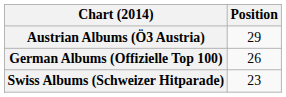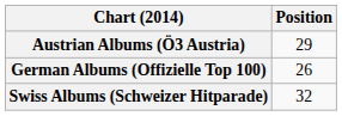 <table class="wikitable sortable plainrowheaders" style="text-align:center">
 <tr>
 <th scope="col">Chart (2014)</th>
 <th scope="col">Position</th>
 </tr>
 <tr>
 <th scope="row">Austrian Albums (Ö3 Austria)</th>
 <td>29</td>
 </tr>
 <tr>
 <th scope="row">German Albums (Offizielle Top 100)</th>
 <td>26</td>
 </tr>
 <tr>
 <th scope="row">Swiss Albums (Schweizer Hitparade)</th>
-<td>23</td>
+<td>32</td>
 </tr>
 </table>
